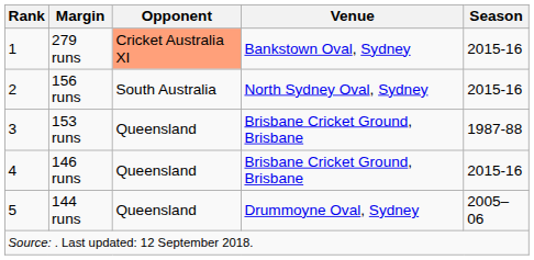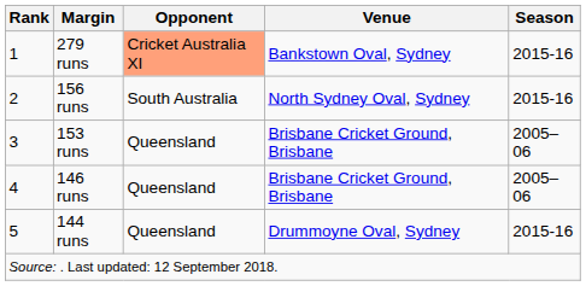 <table class="wikitable" style="width:90%;">
 <tr>
 <th>Rank</th>
 <th>Margin</th>
 <th>Opponent</th>
 <th>Venue</th>
 <th>Season</th>
 </tr>
 <tr>
 <td>1</td>
 <td>279 runs</td>
 <td style="background: lightsalmon;">Cricket Australia XI</td>
 <td><a href='#'>Bankstown Oval</a>, <a href='#'>Sydney</a></td>
 <td>2015-16</td>
 </tr>
 <tr>
 <td>2</td>
 <td>156 runs</td>
 <td>South Australia</td>
 <td><a href='#'>North Sydney Oval</a>, <a href='#'>Sydney</a></td>
 <td>2015-16</td>
 </tr>
 <tr>
 <td>3</td>
 <td>153 runs</td>
 <td>Queensland</td>
 <td><a href='#'>Brisbane Cricket Ground</a>, <a href='#'>Brisbane</a></td>
-<td>1987-88</td>
+<td>2005–06</td>
 </tr>
 <tr>
 <td>4</td>
 <td>146 runs</td>
 <td>Queensland</td>
 <td><a href='#'>Brisbane Cricket Ground</a>, <a href='#'>Brisbane</a></td>
-<td>2015-16</td>
+<td>2005–06</td>
 </tr>
 <tr>
 <td>5</td>
 <td>144 runs</td>
 <td>Queensland</td>
 <td><a href='#'>Drummoyne Oval</a>, <a href='#'>Sydney</a></td>
-<td>2005–06</td>
+<td>2015-16</td>
 </tr>
 <tr>
 <td colspan=5><small><em>Source: </em>. Last updated: 12 September 2018.</small></td>
 </tr>
 </table>
